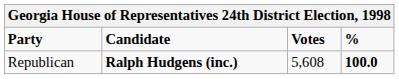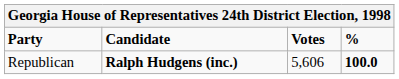 <table class="wikitable">
 <tr>
 <th colspan="4">Georgia House of Representatives 24th District Election, 1998</th>
 </tr>
 <tr>
 <td><strong>Party</strong></td>
 <td><strong>Candidate</strong></td>
 <td><strong>Votes</strong></td>
 <td><strong>%</strong></td>
 </tr>
 <tr>
 <td>Republican</td>
 <td><strong>Ralph Hudgens (inc.)</strong></td>
-<td>5,608</td>
+<td>5,606</td>
 <td><strong>100.0</strong></td>
 </tr>
 </table>
